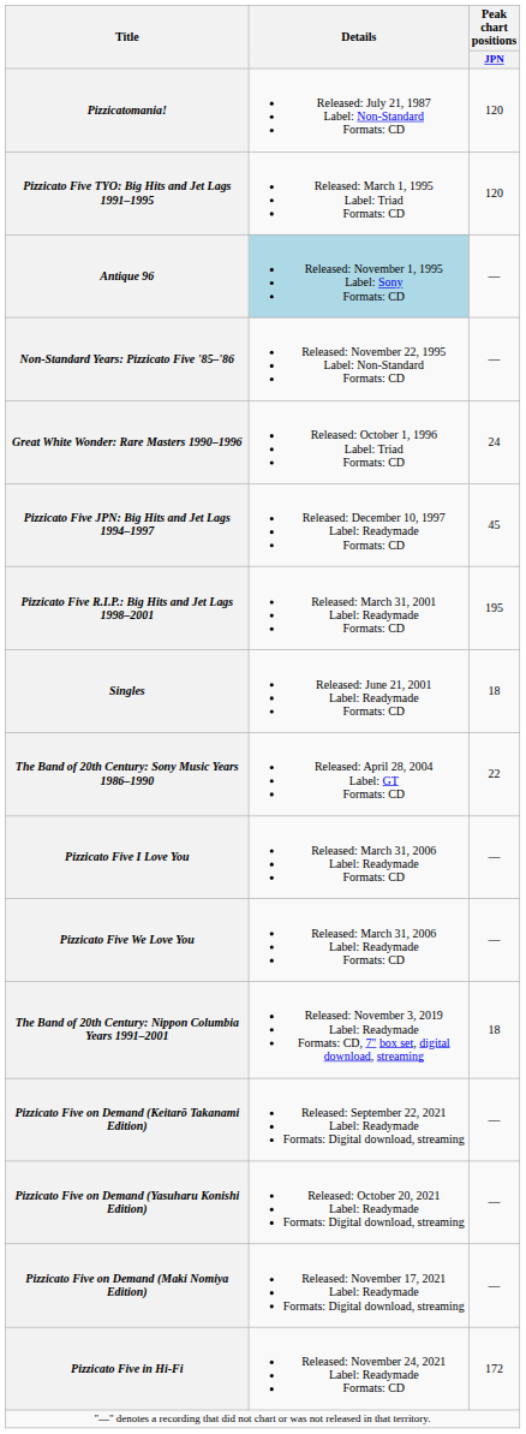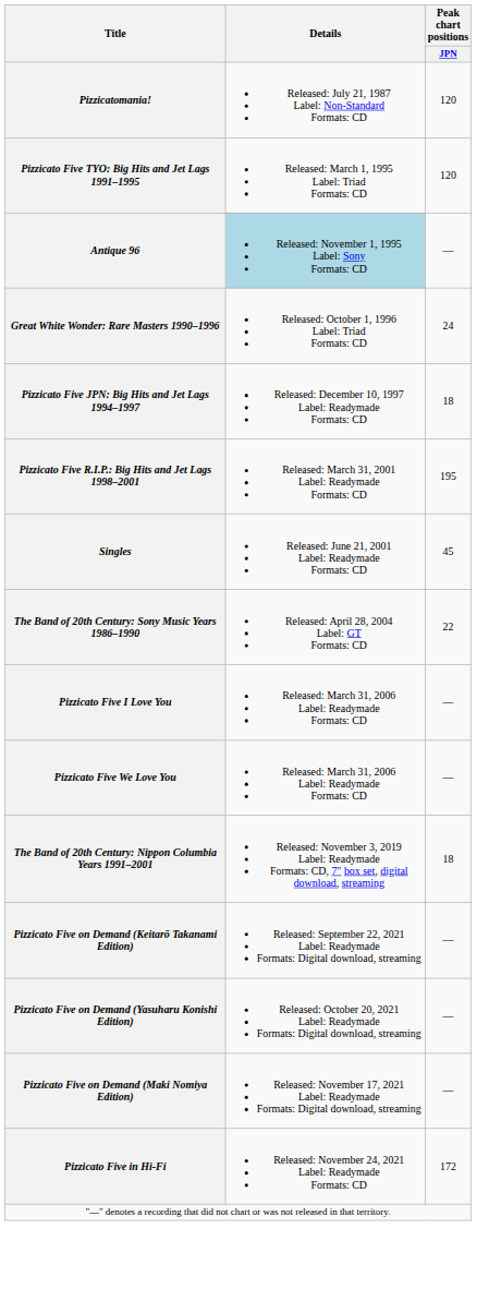 <table class="wikitable plainrowheaders" style="text-align:center;">
 <tr>
 <th scope="col" rowspan="2" style="width:20em;">Title</th>
 <th scope="col" rowspan="2" style="width:18em;">Details</th>
 <th scope="col" colspan="1">Peak chart positions</th>
 </tr>
 <tr>
 <th scope="col" style="width:2.5em;font-size:90%;"><a href='#'>JPN</a><br></th>
 </tr>
 <tr>
 <th scope="row"><em>Pizzicatomania!</em></th>
 <td><br><ul><li>Released: July 21, 1987</li><li>Label: <a href='#'>Non-Standard</a></li><li>Formats: CD</li></ul></td>
 <td>120</td>
 </tr>
 <tr>
 <th scope="row"><em>Pizzicato Five TYO: Big Hits and Jet Lags 1991–1995</em></th>
 <td><br><ul><li>Released: March 1, 1995</li><li>Label: Triad</li><li>Formats: CD</li></ul></td>
 <td>120</td>
 </tr>
 <tr>
 <th scope="row"><em>Antique 96</em></th>
 <td style="background: lightblue;"><br><ul><li>Released: November 1, 1995</li><li>Label: <a href='#'>Sony</a></li><li>Formats: CD</li></ul></td>
 <td>—</td>
 </tr>
 <tr>
-<th scope="row"><em>Non-Standard Years: Pizzicato Five '85–'86</em></th>
-<td><br><ul><li>Released: November 22, 1995</li><li>Label: Non-Standard</li><li>Formats: CD</li></ul></td>
-<td>—</td>
-</tr>
-<tr>
 <th scope="row"><em>Great White Wonder: Rare Masters 1990–1996</em></th>
 <td><br><ul><li>Released: October 1, 1996</li><li>Label: Triad</li><li>Formats: CD</li></ul></td>
 <td>24</td>
 </tr>
 <tr>
 <th scope="row"><em>Pizzicato Five JPN: Big Hits and Jet Lags 1994–1997</em></th>
 <td><br><ul><li>Released: December 10, 1997</li><li>Label: Readymade</li><li>Formats: CD</li></ul></td>
-<td>45</td>
+<td>18</td>
 </tr>
 <tr>
 <th scope="row"><em>Pizzicato Five R.I.P.: Big Hits and Jet Lags 1998–2001</em></th>
 <td><br><ul><li>Released: March 31, 2001</li><li>Label: Readymade</li><li>Formats: CD</li></ul></td>
 <td>195</td>
 </tr>
 <tr>
 <th scope="row"><em>Singles</em></th>
 <td><br><ul><li>Released: June 21, 2001</li><li>Label: Readymade</li><li>Formats: CD</li></ul></td>
-<td>18</td>
+<td>45</td>
 </tr>
 <tr>
 <th scope="row"><em>The Band of 20th Century: Sony Music Years 1986–1990</em></th>
 <td><br><ul><li>Released: April 28, 2004</li><li>Label: <a href='#'>GT</a></li><li>Formats: CD</li></ul></td>
 <td>22</td>
 </tr>
 <tr>
 <th scope="row"><em>Pizzicato Five I Love You</em></th>
 <td><br><ul><li>Released: March 31, 2006</li><li>Label: Readymade</li><li>Formats: CD</li></ul></td>
 <td>—</td>
 </tr>
 <tr>
 <th scope="row"><em>Pizzicato Five We Love You</em></th>
 <td><br><ul><li>Released: March 31, 2006</li><li>Label: Readymade</li><li>Formats: CD</li></ul></td>
 <td>—</td>
 </tr>
 <tr>
 <th scope="row"><em>The Band of 20th Century: Nippon Columbia Years 1991–2001</em></th>
 <td><br><ul><li>Released: November 3, 2019</li><li>Label: Readymade</li><li>Formats: CD, <a href='#'>7"</a> <a href='#'>box set</a>, <a href='#'>digital download</a>, <a href='#'>streaming</a></li></ul></td>
 <td>18</td>
 </tr>
 <tr>
 <th scope="row"><em>Pizzicato Five on Demand (Keitarō Takanami Edition)</em></th>
 <td><br><ul><li>Released: September 22, 2021</li><li>Label: Readymade</li><li>Formats: Digital download, streaming</li></ul></td>
 <td>—</td>
 </tr>
 <tr>
 <th scope="row"><em>Pizzicato Five on Demand (Yasuharu Konishi Edition)</em></th>
 <td><br><ul><li>Released: October 20, 2021</li><li>Label: Readymade</li><li>Formats: Digital download, streaming</li></ul></td>
 <td>—</td>
 </tr>
 <tr>
 <th scope="row"><em>Pizzicato Five on Demand (Maki Nomiya Edition)</em></th>
 <td><br><ul><li>Released: November 17, 2021</li><li>Label: Readymade</li><li>Formats: Digital download, streaming</li></ul></td>
 <td>—</td>
 </tr>
 <tr>
 <th scope="row"><em>Pizzicato Five in Hi-Fi</em></th>
 <td><br><ul><li>Released: November 24, 2021</li><li>Label: Readymade</li><li>Formats: CD</li></ul></td>
 <td>172</td>
 </tr>
 <tr>
 <td colspan="3" style="font-size:90%">"—" denotes a recording that did not chart or was not released in that territory.</td>
 </tr>
 </table>
